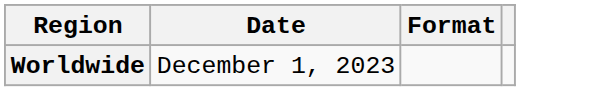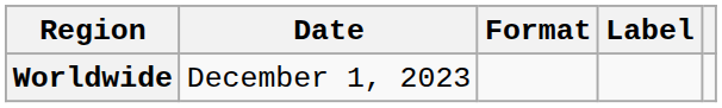 <table class="wikitable plainrowheaders">
 <tr>
 <th scope="col">Region</th>
 <th scope="col">Date</th>
 <th scope="col">Format</th>
+<th scope="col">Label</th>
 <th scope="col"></th>
 </tr>
 <tr>
 <th scope="row">Worldwide</th>
 <td>December 1, 2023</td>
 <td></td>
 <td></td>
+<td></td>
 </tr>
 </table>
